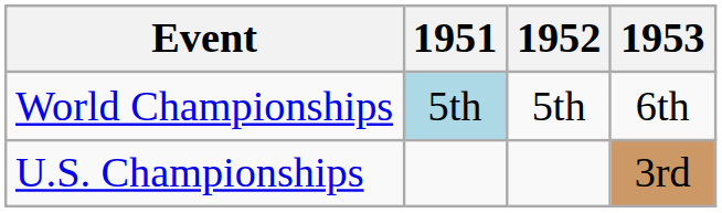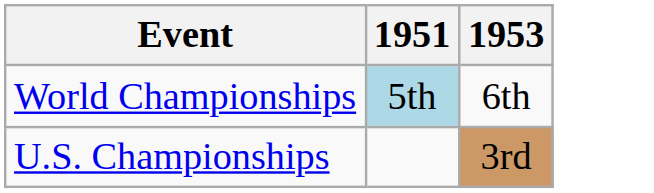 <table class="wikitable">
 <tr>
 <th>Event</th>
 <th>1951</th>
-<th>1952</th>
 <th>1953</th>
 </tr>
 <tr>
 <td><a href='#'>World Championships</a></td>
 <td align="center" style="background: lightblue;">5th</td>
-<td align="center">5th</td>
 <td align="center">6th</td>
 </tr>
 <tr>
 <td><a href='#'>U.S. Championships</a></td>
 <td></td>
-<td></td>
 <td align="center" bgcolor="cc9966">3rd</td>
 </tr>
 </table>
